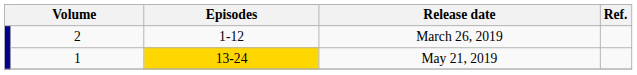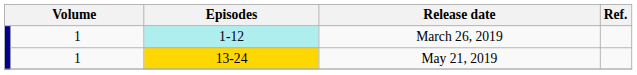 <table class="wikitable" style="text-align:center">
 <tr>
 <th colspan="2">Volume</th>
 <th>Episodes</th>
 <th>Release date</th>
 <th width="5%">Ref.</th>
 </tr>
 <tr>
 <td rowspan="10" width="1%" style="background:darkblue;"></td>
-<td>2</td>
-<td>1-12</td>
+<td>1</td>
+<td style="background: paleturquoise;">1-12</td>
 <td>March 26, 2019</td>
 <td></td>
 </tr>
 <tr>
 <td>1</td>
 <td style="background: gold;">13-24</td>
 <td>May 21, 2019</td>
 <td></td>
 </tr>
 <tr>
 </tr>
 </table>
